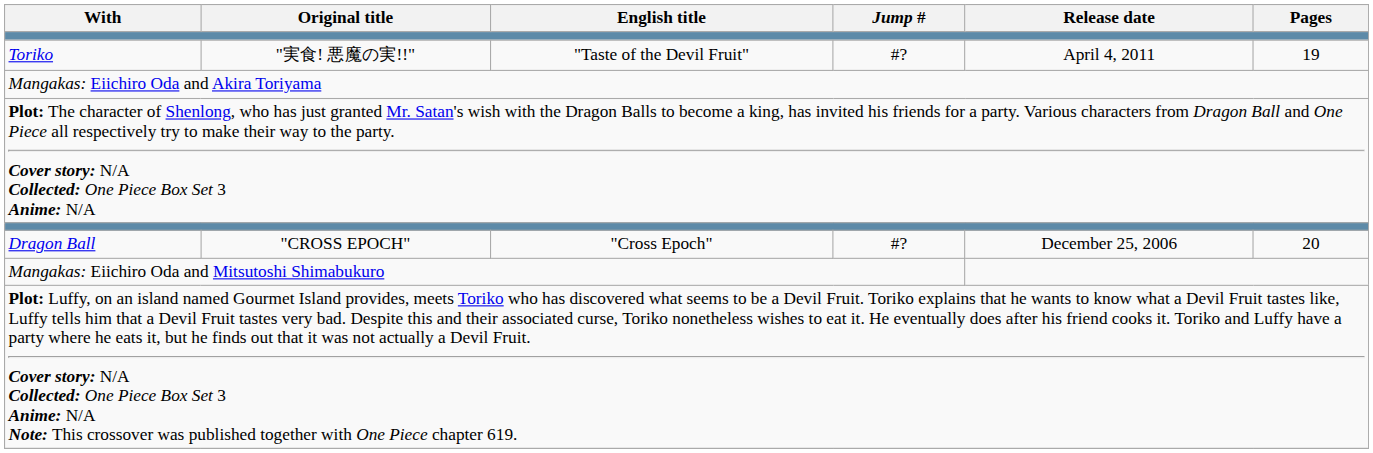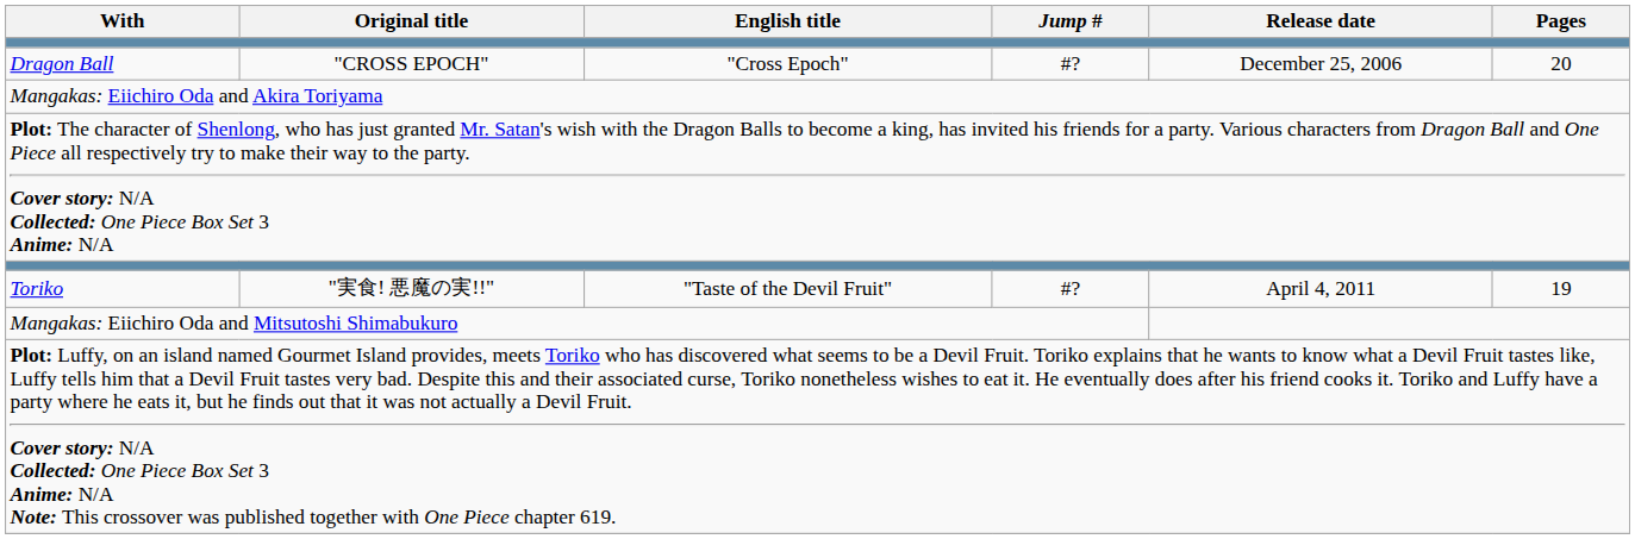 <table class="wikitable" style="width:100%;">
 <tr>
 <th>With</th>
 <th>Original title</th>
 <th>English title</th>
 <th><em>Jump</em> #</th>
 <th>Release date</th>
 <th>Pages</th>
 </tr>
 <tr>
 <td colspan="6" style="background:#5d8aa8;"></td>
 </tr>
 <tr>
-<td><em><a href='#'>Toriko</a></em></td>
-<td style="text-align:center;">"実食! 悪魔の実!!"</td>
-<td style="text-align:center;">"Taste of the Devil Fruit"</td>
+<td><em><a href='#'>Dragon Ball</a></em></td>
+<td style="text-align:center;">"CROSS EPOCH"</td>
+<td style="text-align:center;">"Cross Epoch"</td>
 <td style="text-align:center;">#?</td>
-<td style="text-align:center;">April 4, 2011</td>
-<td style="text-align:center;">19</td>
+<td style="text-align:center;">December 25, 2006</td>
+<td style="text-align:center;">20</td>
 </tr>
 <tr>
 <td colspan="6"><em>Mangakas:</em> <a href='#'>Eiichiro Oda</a> and <a href='#'>Akira Toriyama</a></td>
 </tr>
 <tr>
 <td colspan="6"><strong>Plot:</strong> The character of <a href='#'>Shenlong</a>, who has just granted <a href='#'>Mr. Satan</a>'s wish with the Dragon Balls to become a king, has invited his friends for a party. Various characters from <em>Dragon Ball</em> and <em>One Piece</em> all respectively try to make their way to the party.<hr><strong><em>Cover story:</em></strong> N/A<br><strong><em>Collected:</em></strong> <em>One Piece Box Set</em> 3 <br><strong><em>Anime:</em></strong> N/A</td>
 </tr>
 <tr>
 <td colspan="6" style="background:#5d8aa8;"></td>
 </tr>
 <tr>
-<td><em><a href='#'>Dragon Ball</a></em></td>
-<td style="text-align:center;">"CROSS EPOCH"</td>
-<td style="text-align:center;">"Cross Epoch"</td>
+<td><em><a href='#'>Toriko</a></em></td>
+<td style="text-align:center;">"実食! 悪魔の実!!"</td>
+<td style="text-align:center;">"Taste of the Devil Fruit"</td>
 <td style="text-align:center;">#?</td>
-<td style="text-align:center;">December 25, 2006</td>
-<td style="text-align:center;">20</td>
+<td style="text-align:center;">April 4, 2011</td>
+<td style="text-align:center;">19</td>
 </tr>
 <tr>
 <td colspan="4"><em>Mangakas:</em> Eiichiro Oda and <a href='#'>Mitsutoshi Shimabukuro</a></td>
 </tr>
 <tr>
 <td colspan="6"><strong>Plot:</strong> Luffy, on an island named Gourmet Island provides, meets <a href='#'>Toriko</a> who has discovered what seems to be a Devil Fruit. Toriko explains that he wants to know what a Devil Fruit tastes like, Luffy tells him that a Devil Fruit tastes very bad. Despite this and their associated curse, Toriko nonetheless wishes to eat it. He eventually does after his friend cooks it. Toriko and Luffy have a party where he eats it, but he finds out that it was not actually a Devil Fruit.<hr><strong><em>Cover story:</em></strong> N/A<br><strong><em>Collected:</em></strong> <em>One Piece Box Set</em> 3<br><strong><em>Anime:</em></strong> N/A<br><strong><em>Note:</em></strong> This crossover was published together with <em>One Piece</em> chapter 619.</td>
 </tr>
 <tr>
 </tr>
 </table>
